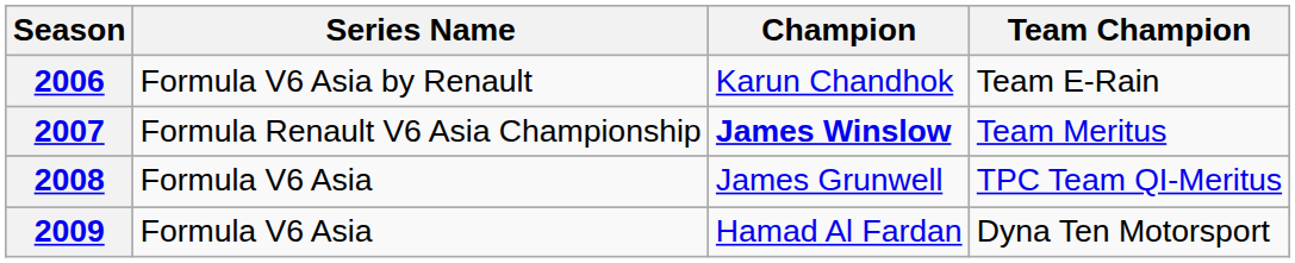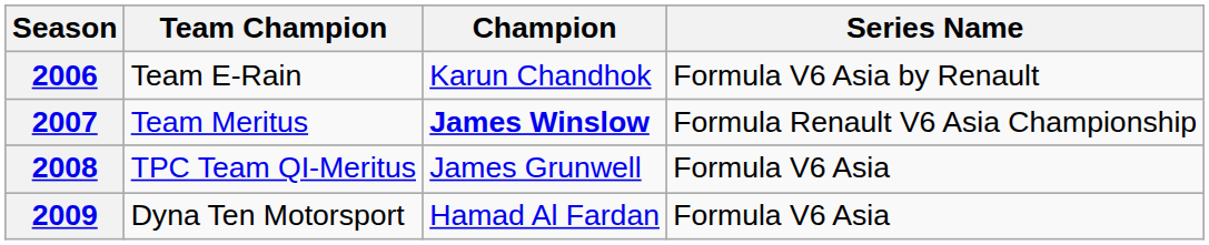 <table class="wikitable">
 <tr>
 <th>Season</th>
+<th>Team Champion</th>
+<th>Champion</th>
 <th>Series Name</th>
-<th>Champion</th>
-<th>Team Champion</th>
 </tr>
 <tr>
 <th><a href='#'>2006</a></th>
+<td> Team E-Rain</td>
+<td> <a href='#'>Karun Chandhok</a></td>
 <td>Formula V6 Asia by Renault</td>
-<td> <a href='#'>Karun Chandhok</a></td>
-<td> Team E-Rain</td>
 </tr>
 <tr>
 <th><a href='#'>2007</a></th>
+<td> <a href='#'>Team Meritus</a></td>
+<td><strong> <a href='#'>James Winslow</a></strong></td>
 <td>Formula Renault V6 Asia Championship</td>
-<td><strong> <a href='#'>James Winslow</a></strong></td>
-<td> <a href='#'>Team Meritus</a></td>
 </tr>
 <tr>
 <th><a href='#'>2008</a></th>
+<td> <a href='#'>TPC Team QI-Meritus</a></td>
+<td> <a href='#'>James Grunwell</a></td>
 <td>Formula V6 Asia</td>
-<td> <a href='#'>James Grunwell</a></td>
-<td> <a href='#'>TPC Team QI-Meritus</a></td>
 </tr>
 <tr>
 <th><a href='#'>2009</a></th>
+<td> Dyna Ten Motorsport</td>
+<td> <a href='#'>Hamad Al Fardan</a></td>
 <td>Formula V6 Asia</td>
-<td> <a href='#'>Hamad Al Fardan</a></td>
-<td> Dyna Ten Motorsport</td>
 </tr>
 </table>
